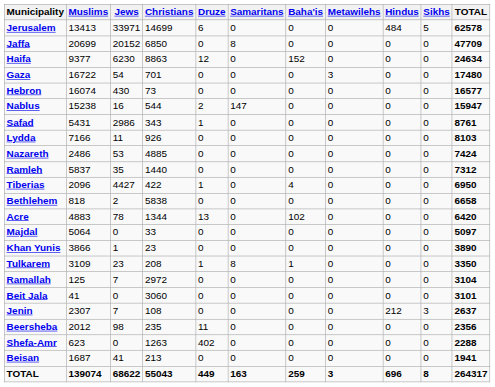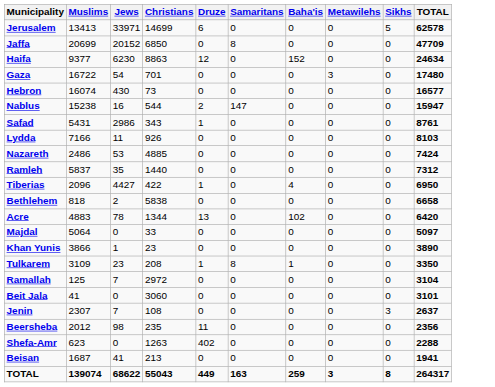 <table class="wikitable">
 <tr>
 <th>Municipality</th>
 <th><a href='#'>Muslims</a></th>
 <th><a href='#'>Jews</a></th>
 <th><a href='#'>Christians</a></th>
 <th><a href='#'>Druze</a></th>
 <th><a href='#'>Samaritans</a></th>
 <th><a href='#'>Baha'is</a></th>
 <th><a href='#'>Metawilehs</a></th>
-<th><a href='#'>Hindus</a></th>
 <th><a href='#'>Sikhs</a></th>
 <th>TOTAL</th>
 </tr>
 <tr>
 <td><strong><a href='#'>Jerusalem</a></strong></td>
 <td>13413</td>
 <td>33971</td>
 <td>14699</td>
 <td>6</td>
 <td>0</td>
 <td>0</td>
 <td>0</td>
-<td>484</td>
 <td>5</td>
 <td><strong>62578</strong></td>
 </tr>
 <tr>
 <td><strong><a href='#'>Jaffa</a></strong></td>
 <td>20699</td>
 <td>20152</td>
 <td>6850</td>
 <td>0</td>
 <td>8</td>
-<td>0</td>
 <td>0</td>
 <td>0</td>
 <td>0</td>
 <td><strong>47709</strong></td>
 </tr>
 <tr>
 <td><strong><a href='#'>Haifa</a></strong></td>
 <td>9377</td>
 <td>6230</td>
 <td>8863</td>
 <td>12</td>
 <td>0</td>
 <td>152</td>
 <td>0</td>
 <td>0</td>
-<td>0</td>
 <td><strong>24634</strong></td>
 </tr>
 <tr>
 <td><strong><a href='#'>Gaza</a></strong></td>
 <td>16722</td>
 <td>54</td>
 <td>701</td>
 <td>0</td>
 <td>0</td>
 <td>0</td>
 <td>3</td>
 <td>0</td>
-<td>0</td>
 <td><strong>17480</strong></td>
 </tr>
 <tr>
 <td><strong><a href='#'>Hebron</a></strong></td>
 <td>16074</td>
 <td>430</td>
 <td>73</td>
-<td>0</td>
 <td>0</td>
 <td>0</td>
 <td>0</td>
 <td>0</td>
 <td>0</td>
 <td><strong>16577</strong></td>
 </tr>
 <tr>
 <td><strong><a href='#'>Nablus</a></strong></td>
 <td>15238</td>
 <td>16</td>
 <td>544</td>
 <td>2</td>
 <td>147</td>
 <td>0</td>
 <td>0</td>
 <td>0</td>
-<td>0</td>
 <td><strong>15947</strong></td>
 </tr>
 <tr>
 <td><strong><a href='#'>Safad</a></strong></td>
 <td>5431</td>
 <td>2986</td>
 <td>343</td>
 <td>1</td>
 <td>0</td>
 <td>0</td>
 <td>0</td>
 <td>0</td>
-<td>0</td>
 <td><strong>8761</strong></td>
 </tr>
 <tr>
 <td><strong><a href='#'>Lydda</a></strong></td>
 <td>7166</td>
 <td>11</td>
 <td>926</td>
-<td>0</td>
 <td>0</td>
 <td>0</td>
 <td>0</td>
 <td>0</td>
 <td>0</td>
 <td><strong>8103</strong></td>
 </tr>
 <tr>
 <td><strong><a href='#'>Nazareth</a></strong></td>
 <td>2486</td>
 <td>53</td>
 <td>4885</td>
 <td>0</td>
 <td>0</td>
 <td>0</td>
 <td>0</td>
 <td>0</td>
-<td>0</td>
 <td><strong>7424</strong></td>
 </tr>
 <tr>
 <td><strong><a href='#'>Ramleh</a></strong></td>
 <td>5837</td>
 <td>35</td>
 <td>1440</td>
-<td>0</td>
 <td>0</td>
 <td>0</td>
 <td>0</td>
 <td>0</td>
 <td>0</td>
 <td><strong>7312</strong></td>
 </tr>
 <tr>
 <td><strong><a href='#'>Tiberias</a></strong></td>
 <td>2096</td>
 <td>4427</td>
 <td>422</td>
 <td>1</td>
 <td>0</td>
 <td>4</td>
 <td>0</td>
 <td>0</td>
-<td>0</td>
 <td><strong>6950</strong></td>
 </tr>
 <tr>
 <td><strong><a href='#'>Bethlehem</a></strong></td>
 <td>818</td>
 <td>2</td>
 <td>5838</td>
-<td>0</td>
 <td>0</td>
 <td>0</td>
 <td>0</td>
 <td>0</td>
 <td>0</td>
 <td><strong>6658</strong></td>
 </tr>
 <tr>
 <td><strong><a href='#'>Acre</a></strong></td>
 <td>4883</td>
 <td>78</td>
 <td>1344</td>
 <td>13</td>
 <td>0</td>
 <td>102</td>
 <td>0</td>
 <td>0</td>
-<td>0</td>
 <td><strong>6420</strong></td>
 </tr>
 <tr>
 <td><strong><a href='#'>Majdal</a></strong></td>
 <td>5064</td>
 <td>0</td>
 <td>33</td>
-<td>0</td>
 <td>0</td>
 <td>0</td>
 <td>0</td>
 <td>0</td>
 <td>0</td>
 <td><strong>5097</strong></td>
 </tr>
 <tr>
 <td><strong><a href='#'>Khan Yunis</a></strong></td>
 <td>3866</td>
 <td>1</td>
 <td>23</td>
 <td>0</td>
 <td>0</td>
 <td>0</td>
 <td>0</td>
 <td>0</td>
-<td>0</td>
 <td><strong>3890</strong></td>
 </tr>
 <tr>
 <td><strong><a href='#'>Tulkarem</a></strong></td>
 <td>3109</td>
 <td>23</td>
 <td>208</td>
 <td>1</td>
 <td>8</td>
 <td>1</td>
 <td>0</td>
 <td>0</td>
-<td>0</td>
 <td><strong>3350</strong></td>
 </tr>
 <tr>
 <td><strong><a href='#'>Ramallah</a></strong></td>
 <td>125</td>
 <td>7</td>
 <td>2972</td>
-<td>0</td>
 <td>0</td>
 <td>0</td>
 <td>0</td>
 <td>0</td>
 <td>0</td>
 <td><strong>3104</strong></td>
 </tr>
 <tr>
 <td><strong><a href='#'>Beit Jala</a></strong></td>
 <td>41</td>
 <td>0</td>
 <td>3060</td>
 <td>0</td>
 <td>0</td>
 <td>0</td>
 <td>0</td>
 <td>0</td>
-<td>0</td>
 <td><strong>3101</strong></td>
 </tr>
 <tr>
 <td><strong><a href='#'>Jenin</a></strong></td>
 <td>2307</td>
 <td>7</td>
 <td>108</td>
 <td>0</td>
 <td>0</td>
 <td>0</td>
 <td>0</td>
-<td>212</td>
 <td>3</td>
 <td><strong>2637</strong></td>
 </tr>
 <tr>
 <td><strong><a href='#'>Beersheba</a></strong></td>
 <td>2012</td>
 <td>98</td>
 <td>235</td>
 <td>11</td>
-<td>0</td>
 <td>0</td>
 <td>0</td>
 <td>0</td>
 <td>0</td>
 <td><strong>2356</strong></td>
 </tr>
 <tr>
 <td><strong><a href='#'>Shefa-Amr</a></strong></td>
 <td>623</td>
 <td>0</td>
 <td>1263</td>
 <td>402</td>
 <td>0</td>
 <td>0</td>
 <td>0</td>
 <td>0</td>
-<td>0</td>
 <td><strong>2288</strong></td>
 </tr>
 <tr>
 <td><strong><a href='#'>Beisan</a></strong></td>
 <td>1687</td>
 <td>41</td>
 <td>213</td>
-<td>0</td>
 <td>0</td>
 <td>0</td>
 <td>0</td>
 <td>0</td>
 <td>0</td>
 <td><strong>1941</strong></td>
 </tr>
 <tr>
 <td><strong>TOTAL</strong></td>
 <td><strong>139074</strong></td>
 <td><strong>68622</strong></td>
 <td><strong>55043</strong></td>
 <td><strong>449</strong></td>
 <td><strong>163</strong></td>
 <td><strong>259</strong></td>
 <td><strong>3</strong></td>
-<td><strong>696</strong></td>
 <td><strong>8</strong></td>
 <td><strong>264317</strong></td>
 </tr>
 </table>
